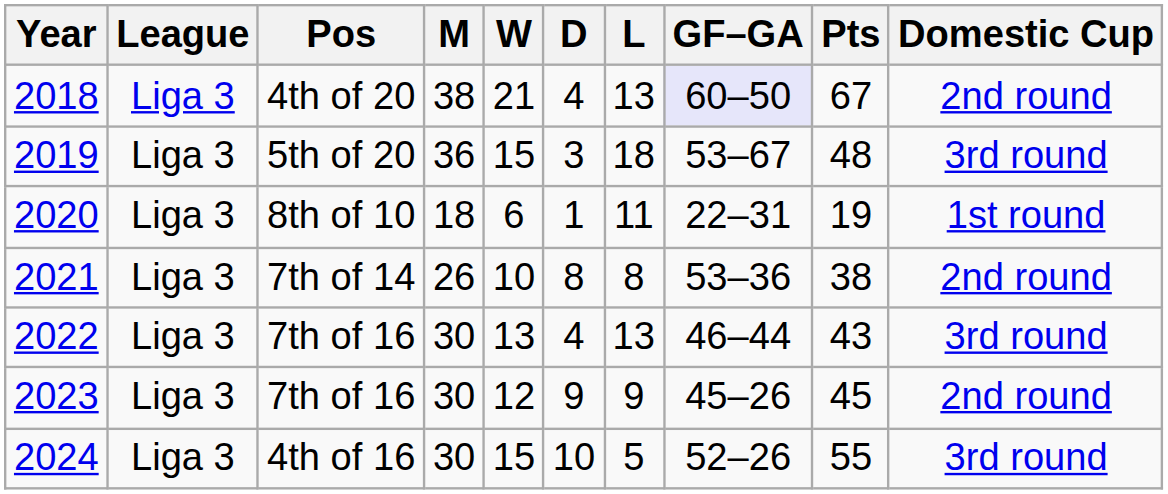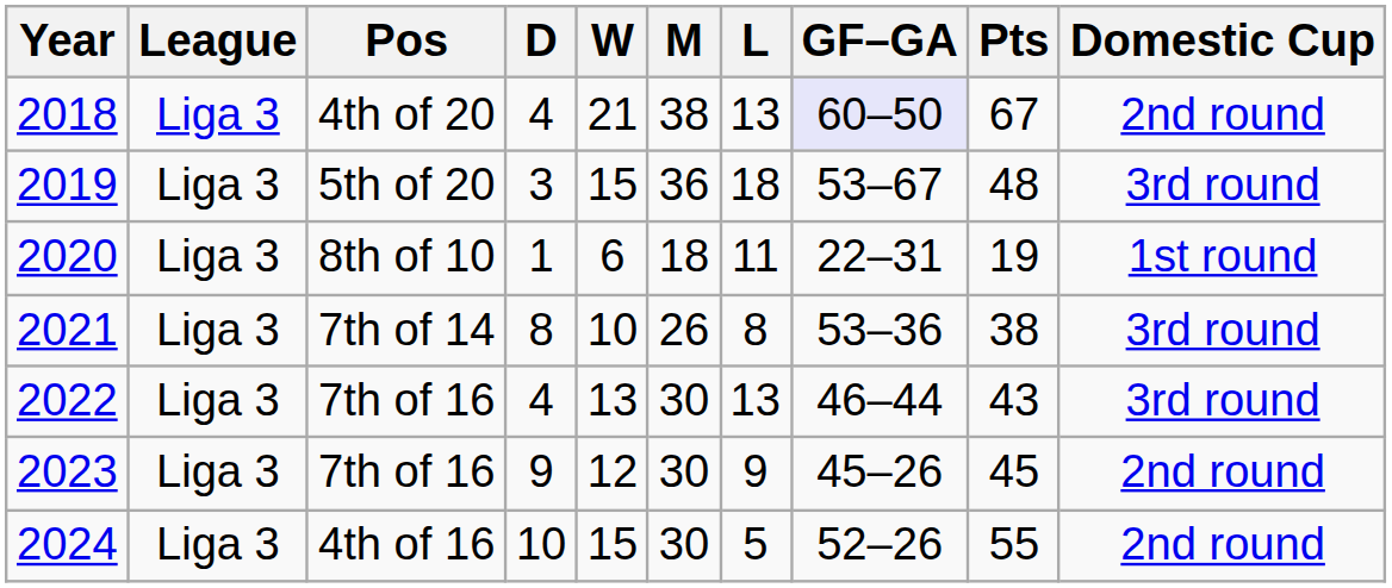 <table class="wikitable sortable" style="text-align: center">
 <tr>
 <th>Year</th>
 <th>League</th>
 <th>Pos</th>
+<th>D</th>
+<th>W</th>
 <th>M</th>
-<th>W</th>
-<th>D</th>
 <th>L</th>
 <th>GF–GA</th>
 <th>Pts</th>
 <th>Domestic Cup</th>
 </tr>
 <tr>
 <td><a href='#'>2018</a></td>
 <td><a href='#'>Liga 3</a></td>
 <td>4th of 20</td>
+<td>4</td>
+<td>21</td>
 <td>38</td>
-<td>21</td>
-<td>4</td>
 <td>13</td>
 <td style="background: lavender;">60–50</td>
 <td>67</td>
 <td><a href='#'>2nd round</a></td>
 </tr>
 <tr>
 <td><a href='#'>2019</a></td>
 <td>Liga 3</td>
 <td>5th of 20</td>
+<td>3</td>
+<td>15</td>
 <td>36</td>
-<td>15</td>
-<td>3</td>
 <td>18</td>
 <td>53–67</td>
 <td>48</td>
 <td><a href='#'>3rd round</a></td>
 </tr>
 <tr>
 <td><a href='#'>2020</a></td>
 <td>Liga 3</td>
 <td>8th of 10</td>
+<td>1</td>
+<td>6</td>
 <td>18</td>
-<td>6</td>
-<td>1</td>
 <td>11</td>
 <td>22–31</td>
 <td>19</td>
 <td><a href='#'>1st round</a></td>
 </tr>
 <tr>
 <td><a href='#'>2021</a></td>
 <td>Liga 3</td>
 <td>7th of 14</td>
+<td>8</td>
+<td>10</td>
 <td>26</td>
-<td>10</td>
-<td>8</td>
 <td>8</td>
 <td>53–36</td>
 <td>38</td>
-<td><a href='#'>2nd round</a></td>
+<td><a href='#'>3rd round</a></td>
 </tr>
 <tr>
 <td><a href='#'>2022</a></td>
 <td>Liga 3</td>
 <td>7th of 16</td>
+<td>4</td>
+<td>13</td>
 <td>30</td>
-<td>13</td>
-<td>4</td>
 <td>13</td>
 <td>46–44</td>
 <td>43</td>
 <td><a href='#'>3rd round</a></td>
 </tr>
 <tr>
 <td><a href='#'>2023</a></td>
 <td>Liga 3</td>
 <td>7th of 16</td>
+<td>9</td>
+<td>12</td>
 <td>30</td>
-<td>12</td>
-<td>9</td>
 <td>9</td>
 <td>45–26</td>
 <td>45</td>
 <td><a href='#'>2nd round</a></td>
 </tr>
 <tr>
 <td><a href='#'>2024</a></td>
 <td>Liga 3</td>
 <td>4th of 16</td>
+<td>10</td>
+<td>15</td>
 <td>30</td>
-<td>15</td>
-<td>10</td>
 <td>5</td>
 <td>52–26</td>
 <td>55</td>
-<td><a href='#'>3rd round</a></td>
+<td><a href='#'>2nd round</a></td>
 </tr>
 </table>
